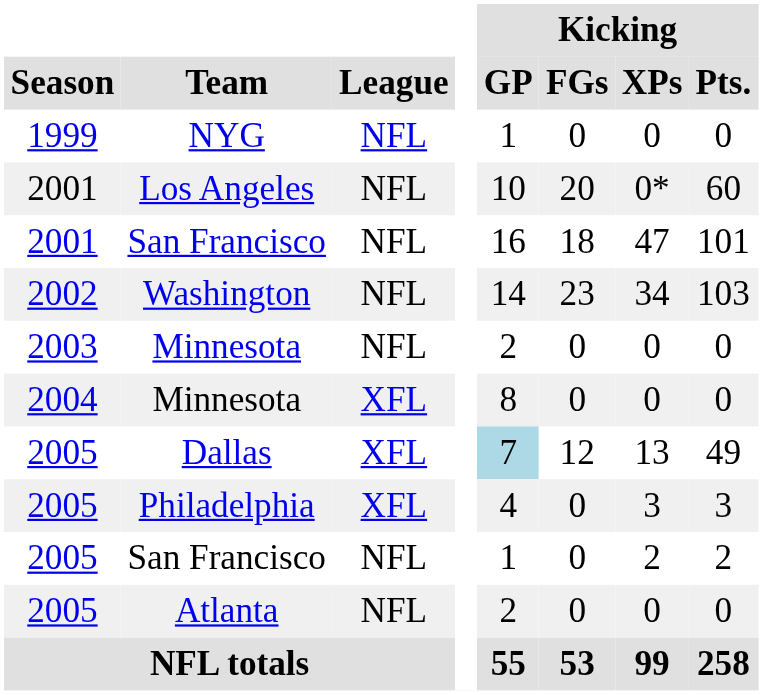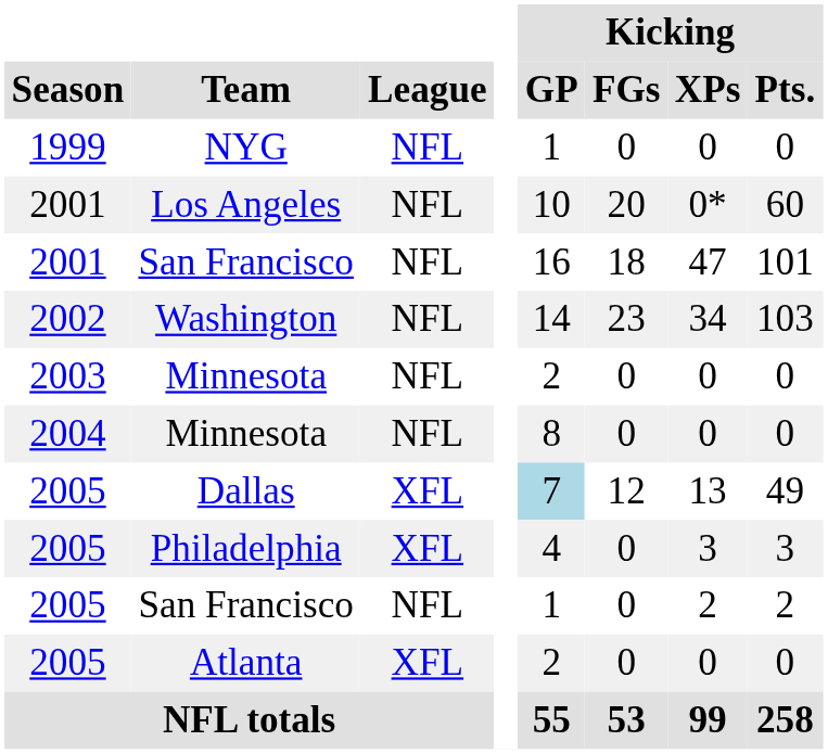 <table BORDER="0" CELLPADDING="3" CELLSPACING="0" ID="Table3">
 <tr ALIGN="center" bgcolor="#e0e0e0">
 <th ALIGN="center" colspan="3" bgcolor="#ffffff"> </th>
 <th ALIGN="center" rowspan="99" bgcolor="#ffffff"> </th>
 <th ALIGN="center" colspan="4">Kicking</th>
 </tr>
 <tr ALIGN="center" bgcolor="#e0e0e0">
 <th ALIGN="center">Season</th>
 <th ALIGN="center">Team</th>
 <th ALIGN="center">League</th>
 <th ALIGN="center">GP</th>
 <th ALIGN="center">FGs</th>
 <th ALIGN="center">XPs</th>
 <th ALIGN="center">Pts.</th>
 </tr>
 <tr ALIGN="center">
 <td ALIGN="center"><a href='#'>1999</a></td>
 <td ALIGN="center"><a href='#'>NYG</a></td>
 <td ALIGN="center"><a href='#'>NFL</a></td>
 <td ALIGN="center">1</td>
 <td ALIGN="center">0</td>
 <td ALIGN="center">0</td>
 <td ALIGN="center">0</td>
 </tr>
 <tr ALIGN="center" bgcolor="#f0f0f0">
 <td ALIGN="center">2001</td>
 <td ALIGN="center"><a href='#'>Los Angeles</a></td>
 <td ALIGN="center">NFL</td>
 <td ALIGN="center">10</td>
 <td ALIGN="center">20</td>
 <td ALIGN="center">0*</td>
 <td ALIGN="center">60</td>
 </tr>
 <tr ALIGN="center">
 <td ALIGN="center"><a href='#'>2001</a></td>
 <td ALIGN="center"><a href='#'>San Francisco</a></td>
 <td ALIGN="center">NFL</td>
 <td ALIGN="center">16</td>
 <td ALIGN="center">18</td>
 <td ALIGN="center">47</td>
 <td ALIGN="center">101</td>
 </tr>
 <tr ALIGN="center" bgcolor="#f0f0f0">
 <td ALIGN="center"><a href='#'>2002</a></td>
 <td ALIGN="center"><a href='#'>Washington</a></td>
 <td ALIGN="center">NFL</td>
 <td ALIGN="center">14</td>
 <td ALIGN="center">23</td>
 <td ALIGN="center">34</td>
 <td ALIGN="center">103</td>
 </tr>
 <tr ALIGN="center">
 <td ALIGN="center"><a href='#'>2003</a></td>
 <td ALIGN="center"><a href='#'>Minnesota</a></td>
 <td ALIGN="center">NFL</td>
 <td ALIGN="center">2</td>
 <td ALIGN="center">0</td>
 <td ALIGN="center">0</td>
 <td ALIGN="center">0</td>
 </tr>
 <tr ALIGN="center" bgcolor="#f0f0f0">
 <td ALIGN="center"><a href='#'>2004</a></td>
 <td ALIGN="center">Minnesota</td>
-<td ALIGN="center"><a href='#'>XFL</a></td>
+<td ALIGN="center">NFL</td>
 <td ALIGN="center">8</td>
 <td ALIGN="center">0</td>
 <td ALIGN="center">0</td>
 <td ALIGN="center">0</td>
 </tr>
 <tr ALIGN="center">
 <td ALIGN="center"><a href='#'>2005</a></td>
 <td ALIGN="center"><a href='#'>Dallas</a></td>
 <td ALIGN="center"><a href='#'>XFL</a></td>
 <td ALIGN="center" style="background: lightblue;">7</td>
 <td ALIGN="center">12</td>
 <td ALIGN="center">13</td>
 <td ALIGN="center">49</td>
 </tr>
 <tr ALIGN="center" bgcolor="#f0f0f0">
 <td ALIGN="center"><a href='#'>2005</a></td>
 <td ALIGN="center"><a href='#'>Philadelphia</a></td>
 <td ALIGN="center"><a href='#'>XFL</a></td>
 <td ALIGN="center">4</td>
 <td ALIGN="center">0</td>
 <td ALIGN="center">3</td>
 <td ALIGN="center">3</td>
 </tr>
 <tr ALIGN="center">
 <td ALIGN="center"><a href='#'>2005</a></td>
 <td ALIGN="center">San Francisco</td>
 <td ALIGN="center">NFL</td>
 <td ALIGN="center">1</td>
 <td ALIGN="center">0</td>
 <td ALIGN="center">2</td>
 <td ALIGN="center">2</td>
 </tr>
 <tr ALIGN="center" bgcolor="#f0f0f0">
 <td ALIGN="center"><a href='#'>2005</a></td>
 <td ALIGN="center"><a href='#'>Atlanta</a></td>
-<td ALIGN="center">NFL</td>
+<td ALIGN="center"><a href='#'>XFL</a></td>
 <td ALIGN="center">2</td>
 <td ALIGN="center">0</td>
 <td ALIGN="center">0</td>
 <td ALIGN="center">0</td>
 </tr>
 <tr ALIGN="center" bgcolor="#e0e0e0">
 <th colspan="3">NFL totals</th>
 <th ALIGN="center">55</th>
 <th ALIGN="center">53</th>
 <th ALIGN="center">99</th>
 <th ALIGN="center">258</th>
 </tr>
 </table>
